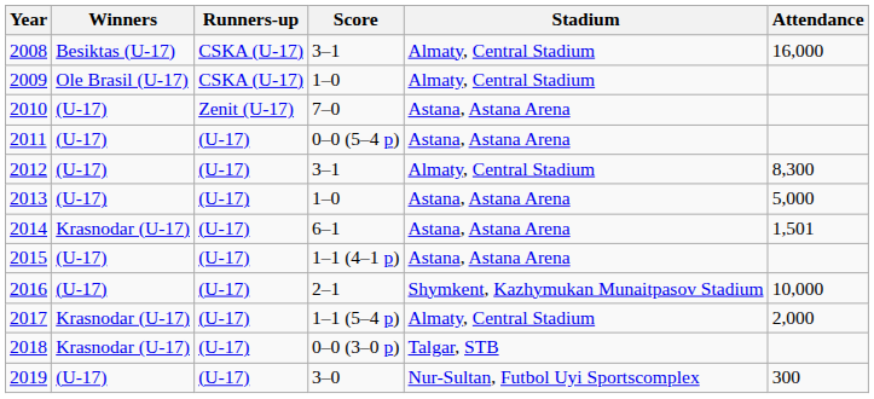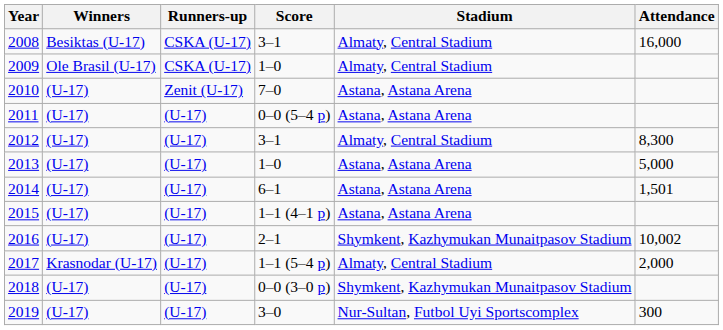 <table class="wikitable">
 <tr>
 <th>Year</th>
 <th>Winners</th>
 <th>Runners-up</th>
 <th>Score</th>
 <th>Stadium</th>
 <th>Attendance</th>
 </tr>
 <tr>
 <td><a href='#'>2008</a></td>
 <td> <a href='#'>Besiktas (U-17)</a></td>
 <td> <a href='#'>CSKA (U-17)</a></td>
 <td>3–1</td>
 <td><a href='#'>Almaty</a>, <a href='#'>Central Stadium</a></td>
 <td>16,000</td>
 </tr>
 <tr>
 <td><a href='#'>2009</a></td>
 <td> <a href='#'>Ole Brasil (U-17)</a></td>
 <td> <a href='#'>CSKA (U-17)</a></td>
 <td>1–0</td>
 <td><a href='#'>Almaty</a>, <a href='#'>Central Stadium</a></td>
 <td></td>
 </tr>
 <tr>
 <td><a href='#'>2010</a></td>
 <td> <a href='#'>(U-17)</a></td>
 <td> <a href='#'>Zenit (U-17)</a></td>
 <td>7–0</td>
 <td><a href='#'>Astana</a>, <a href='#'>Astana Arena</a></td>
 <td></td>
 </tr>
 <tr>
 <td><a href='#'>2011</a></td>
 <td> <a href='#'>(U-17)</a></td>
 <td> <a href='#'>(U-17)</a></td>
 <td>0–0 (5–4 <a href='#'>p</a>)</td>
 <td><a href='#'>Astana</a>, <a href='#'>Astana Arena</a></td>
 <td></td>
 </tr>
 <tr>
 <td><a href='#'>2012</a></td>
 <td> <a href='#'>(U-17)</a></td>
 <td> <a href='#'>(U-17)</a></td>
 <td>3–1</td>
 <td><a href='#'>Almaty</a>, <a href='#'>Central Stadium</a></td>
 <td>8,300</td>
 </tr>
 <tr>
 <td><a href='#'>2013</a></td>
 <td> <a href='#'>(U-17)</a></td>
 <td> <a href='#'>(U-17)</a></td>
 <td>1–0</td>
 <td><a href='#'>Astana</a>, <a href='#'>Astana Arena</a></td>
 <td>5,000</td>
 </tr>
 <tr>
 <td><a href='#'>2014</a></td>
-<td> <a href='#'>Krasnodar (U-17)</a></td>
+<td> <a href='#'>(U-17)</a></td>
 <td>  <a href='#'>(U-17)</a></td>
 <td>6–1</td>
 <td><a href='#'>Astana</a>, <a href='#'>Astana Arena</a></td>
 <td>1,501</td>
 </tr>
 <tr>
 <td><a href='#'>2015</a></td>
 <td> <a href='#'>(U-17)</a></td>
 <td>  <a href='#'>(U-17)</a></td>
 <td>1–1 (4–1 <a href='#'>p</a>)</td>
 <td><a href='#'>Astana</a>, <a href='#'>Astana Arena</a></td>
 <td></td>
 </tr>
 <tr>
 <td><a href='#'>2016</a></td>
 <td> <a href='#'>(U-17)</a></td>
 <td>  <a href='#'>(U-17)</a></td>
 <td>2–1</td>
 <td><a href='#'>Shymkent</a>, <a href='#'>Kazhymukan Munaitpasov Stadium</a></td>
-<td>10,000</td>
+<td>10,002</td>
 </tr>
 <tr>
 <td><a href='#'>2017</a></td>
 <td> <a href='#'>Krasnodar (U-17)</a></td>
 <td> <a href='#'>(U-17)</a></td>
 <td>1–1 (5–4 <a href='#'>p</a>)</td>
 <td><a href='#'>Almaty</a>, <a href='#'>Central Stadium</a></td>
 <td>2,000</td>
 </tr>
 <tr>
 <td><a href='#'>2018</a></td>
-<td> <a href='#'>Krasnodar (U-17)</a></td>
+<td> <a href='#'>(U-17)</a></td>
 <td> <a href='#'>(U-17)</a></td>
 <td>0–0 (3–0 <a href='#'>p</a>)</td>
-<td><a href='#'>Talgar</a>, <a href='#'>STB</a></td>
+<td><a href='#'>Shymkent</a>, <a href='#'>Kazhymukan Munaitpasov Stadium</a></td>
 <td></td>
 </tr>
 <tr>
 <td><a href='#'>2019</a></td>
 <td> <a href='#'>(U-17)</a></td>
 <td>  <a href='#'>(U-17)</a></td>
 <td>3–0</td>
 <td><a href='#'>Nur-Sultan</a>, <a href='#'>Futbol Uyi Sportscomplex</a></td>
 <td>300</td>
 </tr>
 </table>
